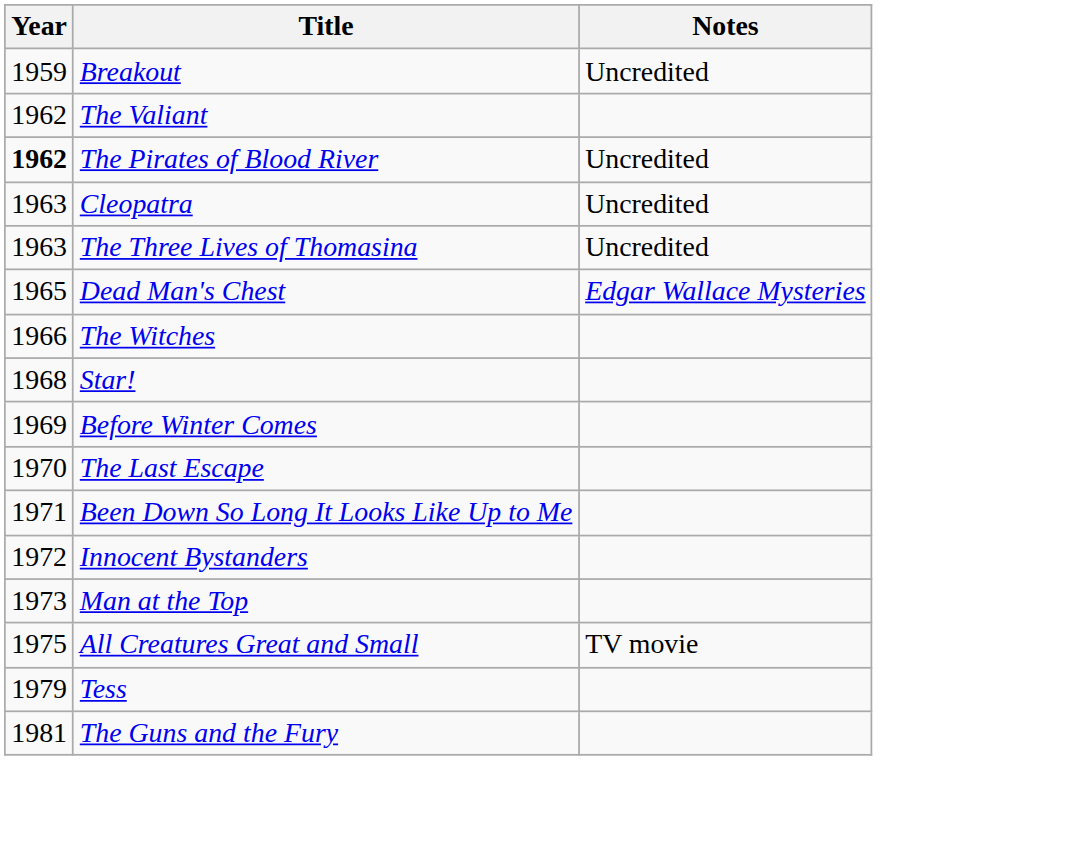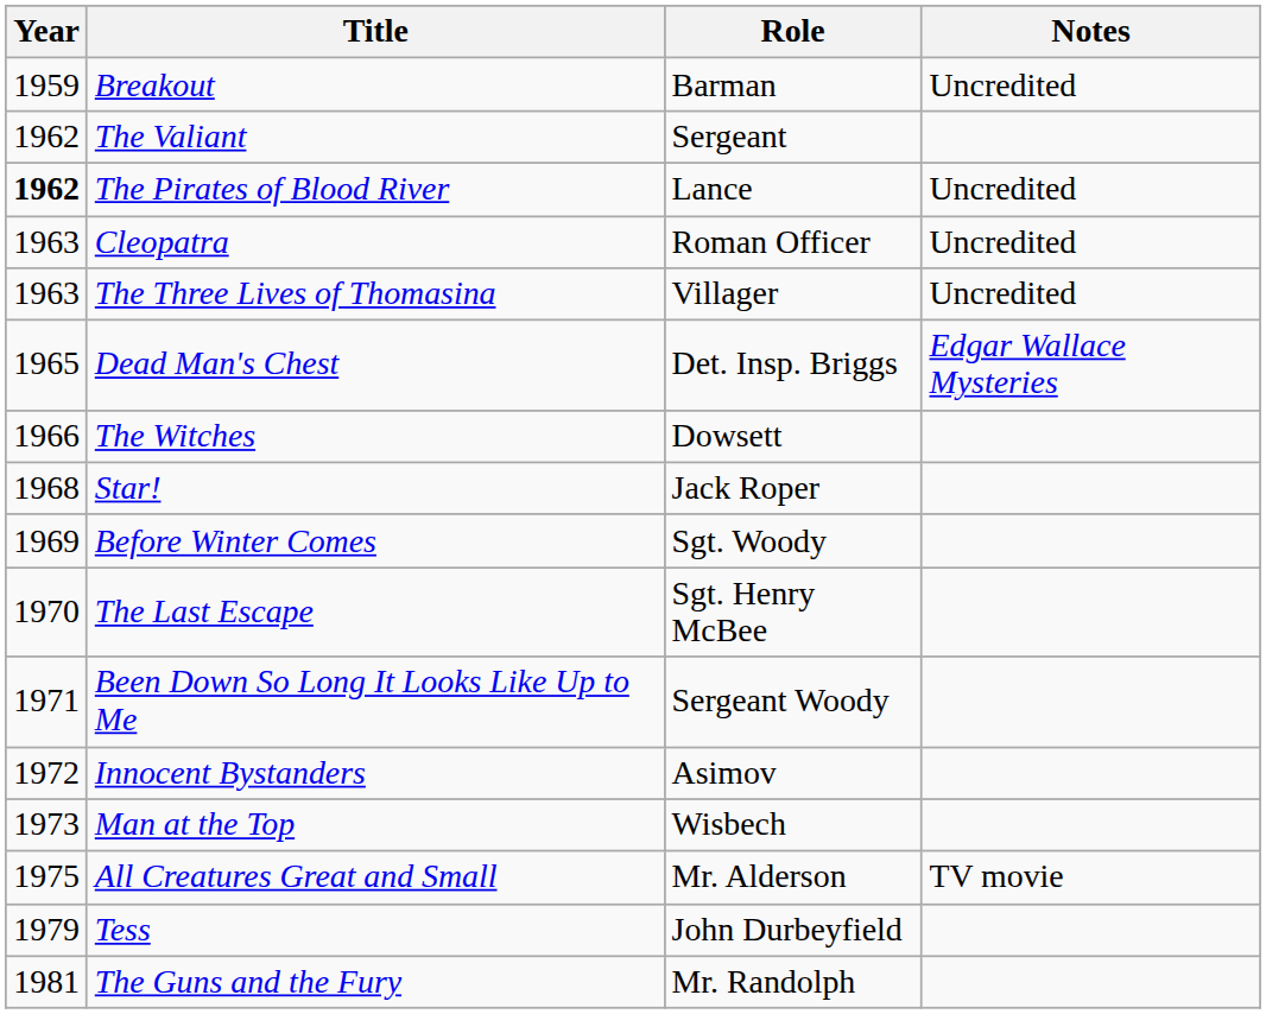 <table class="wikitable">
 <tr>
 <th>Year</th>
 <th>Title</th>
+<th>Role</th>
 <th>Notes</th>
 </tr>
 <tr>
 <td>1959</td>
 <td><em><a href='#'>Breakout</a></em></td>
+<td>Barman</td>
 <td>Uncredited</td>
 </tr>
 <tr>
 <td>1962</td>
 <td><em><a href='#'>The Valiant</a></em></td>
+<td>Sergeant</td>
 <td></td>
 </tr>
 <tr>
 <td><strong>1962</strong></td>
 <td><em><a href='#'>The Pirates of Blood River</a></em></td>
+<td>Lance</td>
 <td>Uncredited</td>
 </tr>
 <tr>
 <td>1963</td>
 <td><em><a href='#'>Cleopatra</a></em></td>
+<td>Roman Officer</td>
 <td>Uncredited</td>
 </tr>
 <tr>
 <td>1963</td>
 <td><em><a href='#'>The Three Lives of Thomasina</a></em></td>
+<td>Villager</td>
 <td>Uncredited</td>
 </tr>
 <tr>
 <td>1965</td>
 <td><em><a href='#'>Dead Man's Chest</a></em></td>
+<td>Det. Insp. Briggs</td>
 <td><em><a href='#'>Edgar Wallace Mysteries</a></em></td>
 </tr>
 <tr>
 <td>1966</td>
 <td><em><a href='#'>The Witches</a></em></td>
+<td>Dowsett</td>
 <td></td>
 </tr>
 <tr>
 <td>1968</td>
 <td><em><a href='#'>Star!</a></em></td>
+<td>Jack Roper</td>
 <td></td>
 </tr>
 <tr>
 <td>1969</td>
 <td><em><a href='#'>Before Winter Comes</a></em></td>
+<td>Sgt. Woody</td>
 <td></td>
 </tr>
 <tr>
 <td>1970</td>
 <td><em><a href='#'>The Last Escape</a></em></td>
+<td>Sgt. Henry McBee</td>
 <td></td>
 </tr>
 <tr>
 <td>1971</td>
 <td><em><a href='#'>Been Down So Long It Looks Like Up to Me</a></em></td>
+<td>Sergeant Woody</td>
 <td></td>
 </tr>
 <tr>
 <td>1972</td>
 <td><em><a href='#'>Innocent Bystanders</a></em></td>
+<td>Asimov</td>
 <td></td>
 </tr>
 <tr>
 <td>1973</td>
 <td><em><a href='#'>Man at the Top</a></em></td>
+<td>Wisbech</td>
 <td></td>
 </tr>
 <tr>
 <td>1975</td>
 <td><em><a href='#'>All Creatures Great and Small</a></em></td>
+<td>Mr. Alderson</td>
 <td>TV movie</td>
 </tr>
 <tr>
 <td>1979</td>
 <td><em><a href='#'>Tess</a></em></td>
+<td>John Durbeyfield</td>
 <td></td>
 </tr>
 <tr>
 <td>1981</td>
 <td><em><a href='#'>The Guns and the Fury</a></em></td>
+<td>Mr. Randolph</td>
 <td></td>
 </tr>
 </table>
